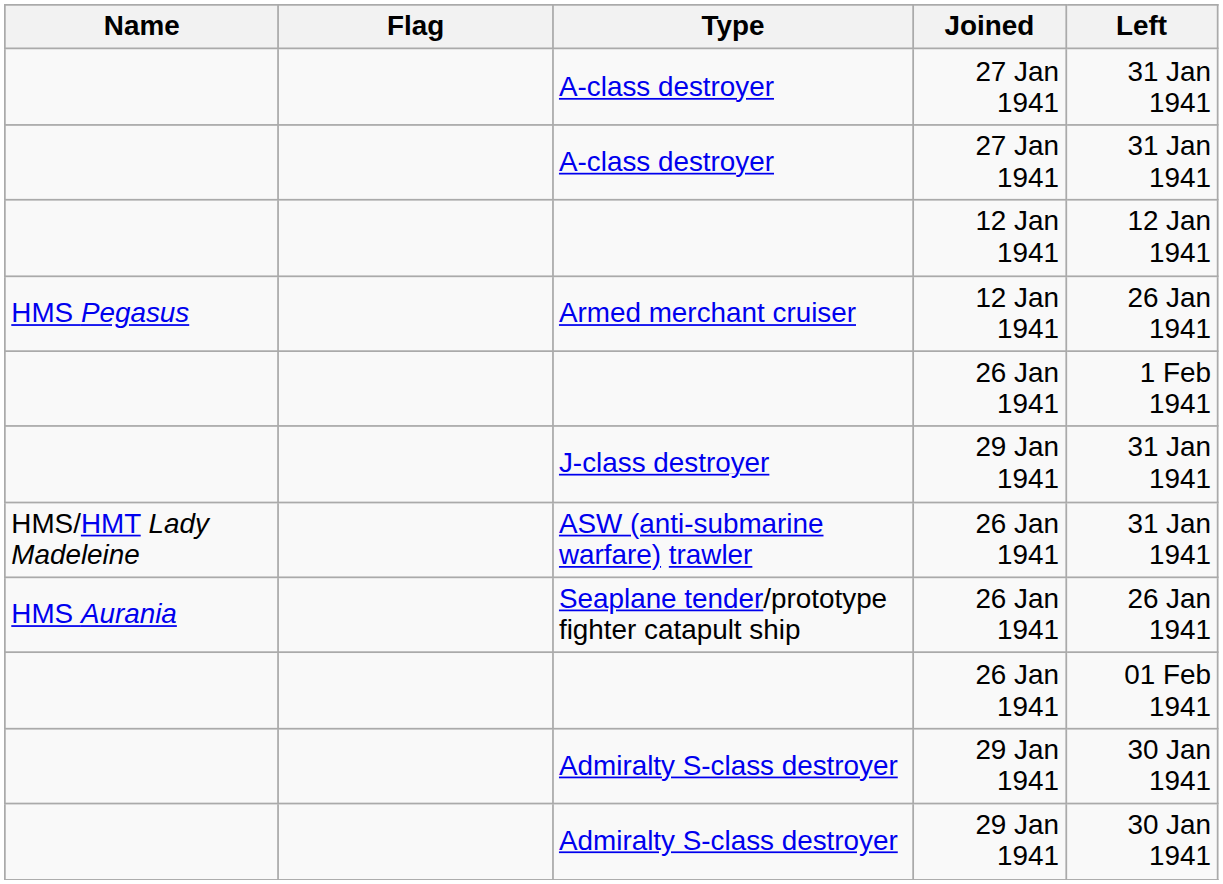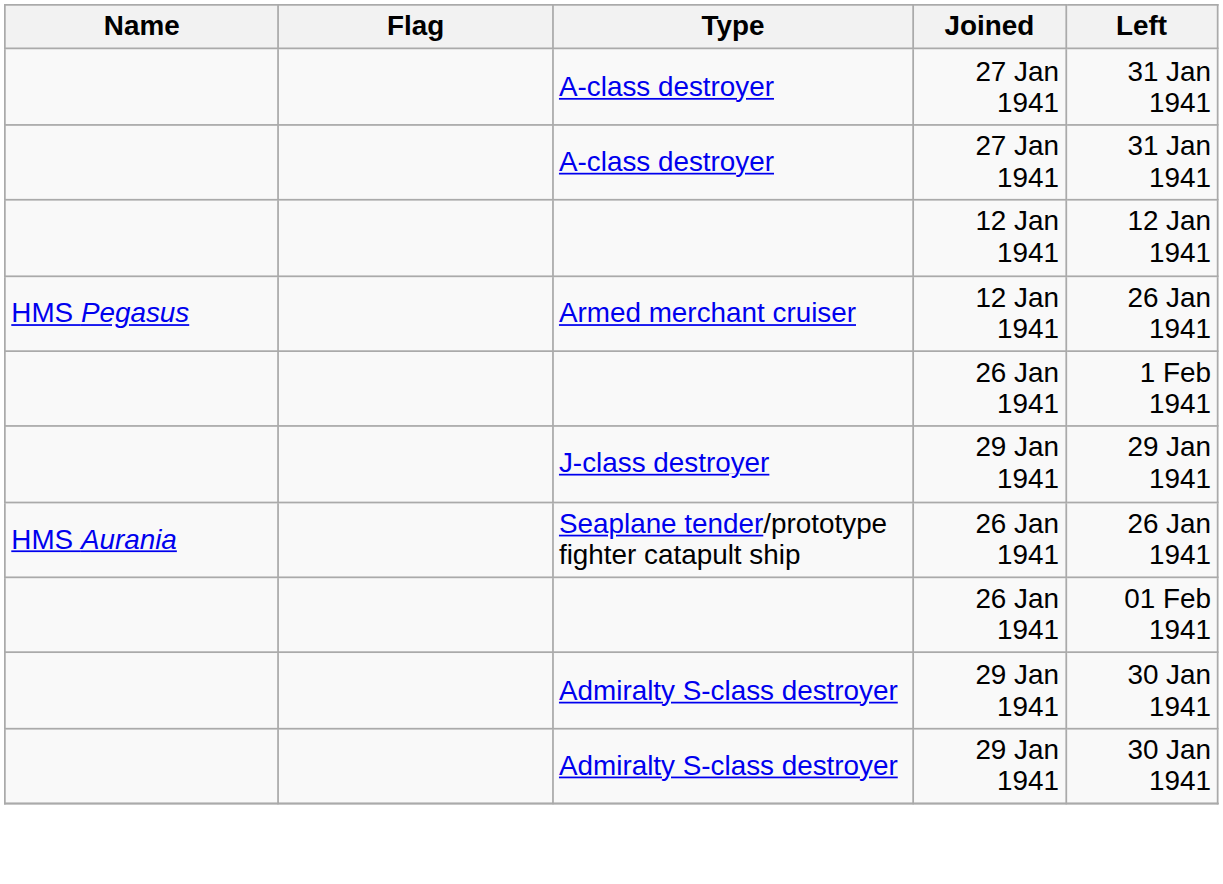 <table class="wikitable sortable">
 <tr>
 <th scope="col" width="150px">Name</th>
 <th scope="col" width="150px">Flag</th>
 <th width="200px">Type</th>
 <th width="80px">Joined</th>
 <th width="80px">Left</th>
 </tr>
 <tr>
 <td align="left"></td>
 <td align="left"></td>
 <td align="left"><a href='#'>A-class destroyer</a></td>
 <td align="right">27 Jan 1941</td>
 <td align="right">31 Jan 1941</td>
 </tr>
 <tr>
 <td align="left"></td>
 <td align="left"></td>
 <td align="left"><a href='#'>A-class destroyer</a></td>
 <td align="right">27 Jan 1941</td>
 <td align="right">31 Jan 1941</td>
 </tr>
 <tr>
 <td align="left"></td>
 <td align="left"></td>
 <td align="left"></td>
 <td align="right">12 Jan 1941</td>
 <td align="right">12 Jan 1941</td>
 </tr>
 <tr>
 <td align="left"><a href='#'>HMS <em>Pegasus</em></a></td>
 <td align="left"></td>
 <td align="left"><a href='#'>Armed merchant cruiser</a></td>
 <td align="right">12 Jan 1941</td>
 <td align="right">26 Jan 1941</td>
 </tr>
 <tr>
 <td align="left"></td>
 <td align="left"></td>
 <td align="left"></td>
 <td align="right">26 Jan 1941</td>
 <td align="right">1 Feb 1941</td>
 </tr>
 <tr>
 <td align="left"></td>
 <td align="left"></td>
 <td align="left"><a href='#'>J-class destroyer</a></td>
 <td align="right">29 Jan 1941</td>
-<td align="right">31 Jan 1941</td>
-</tr>
-<tr>
-<td align="left">HMS/<a href='#'>HMT</a> <em>Lady Madeleine</em></td>
-<td align="left"></td>
-<td align="left"><a href='#'>ASW (anti-submarine warfare)</a> <a href='#'>trawler</a></td>
-<td align="right">26 Jan 1941</td>
-<td align="right">31 Jan 1941</td>
+<td align="right">29 Jan 1941</td>
 </tr>
 <tr>
 <td align="left"><a href='#'>HMS <em>Aurania</em></a></td>
 <td align="left"></td>
 <td align="left"><a href='#'>Seaplane tender</a>/prototype fighter catapult ship</td>
 <td align="right">26 Jan 1941</td>
 <td align="right">26 Jan 1941</td>
 </tr>
 <tr>
 <td align="left"></td>
 <td align="left"></td>
 <td align="left"></td>
 <td align="right">26 Jan 1941</td>
 <td align="right">01 Feb 1941</td>
 </tr>
 <tr>
 <td align="left"></td>
 <td align="left"></td>
 <td align="left"><a href='#'>Admiralty S-class destroyer</a></td>
 <td align="right">29 Jan 1941</td>
 <td align="right">30 Jan 1941</td>
 </tr>
 <tr>
 <td align="left"></td>
 <td align="left"></td>
 <td align="left"><a href='#'>Admiralty S-class destroyer</a></td>
 <td align="right">29 Jan 1941</td>
 <td align="right">30 Jan 1941</td>
 </tr>
 <tr>
 </tr>
 </table>
